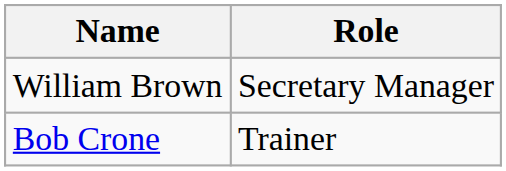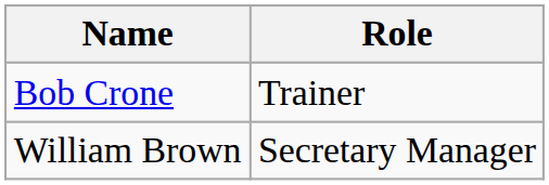 <table class="wikitable">
 <tr>
 <th>Name</th>
 <th>Role</th>
 </tr>
 <tr>
+<td> <a href='#'>Bob Crone</a></td>
+<td>Trainer</td>
+</tr>
+<tr>
 <td> William Brown</td>
 <td>Secretary Manager</td>
 </tr>
-<tr>
-<td> <a href='#'>Bob Crone</a></td>
-<td>Trainer</td>
-</tr>
 </table>
